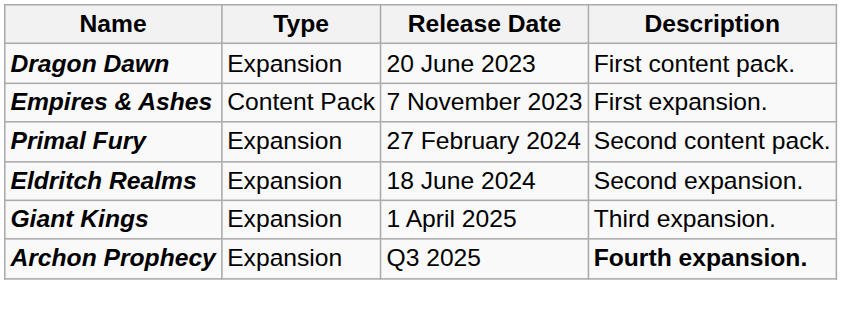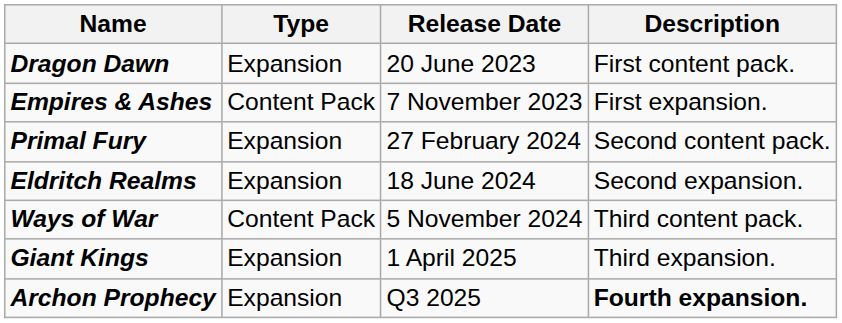 <table class="wikitable">
 <tr>
 <th>Name</th>
 <th>Type</th>
 <th>Release Date</th>
 <th>Description</th>
 </tr>
 <tr>
 <td><strong><em>Dragon Dawn</em></strong></td>
 <td>Expansion</td>
 <td>20 June 2023</td>
 <td>First content pack.</td>
 </tr>
 <tr>
 <td><strong><em>Empires & Ashes</em></strong></td>
 <td>Content Pack</td>
 <td>7 November 2023</td>
 <td>First expansion.</td>
 </tr>
 <tr>
 <td><strong><em>Primal Fury</em></strong></td>
 <td>Expansion</td>
 <td>27 February 2024</td>
 <td>Second content pack.</td>
 </tr>
 <tr>
 <td><strong><em>Eldritch Realms</em></strong></td>
 <td>Expansion</td>
 <td>18 June 2024</td>
 <td>Second expansion.</td>
 </tr>
 <tr>
+<td><strong><em>Ways of War</em></strong></td>
+<td>Content Pack</td>
+<td>5 November 2024</td>
+<td>Third content pack.</td>
+</tr>
+<tr>
 <td><strong><em>Giant Kings</em></strong></td>
 <td>Expansion</td>
 <td>1 April 2025</td>
 <td>Third expansion.</td>
 </tr>
 <tr>
 <td><strong><em>Archon Prophecy</em></strong></td>
 <td>Expansion</td>
 <td>Q3 2025</td>
 <td><strong>Fourth expansion.</strong></td>
 </tr>
 </table>
